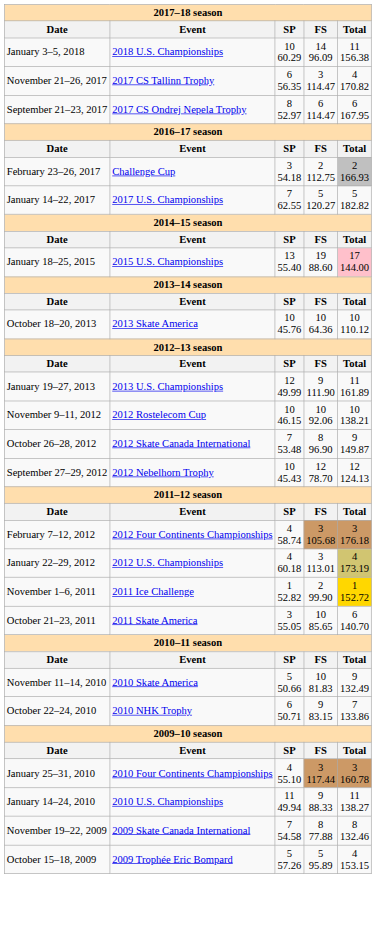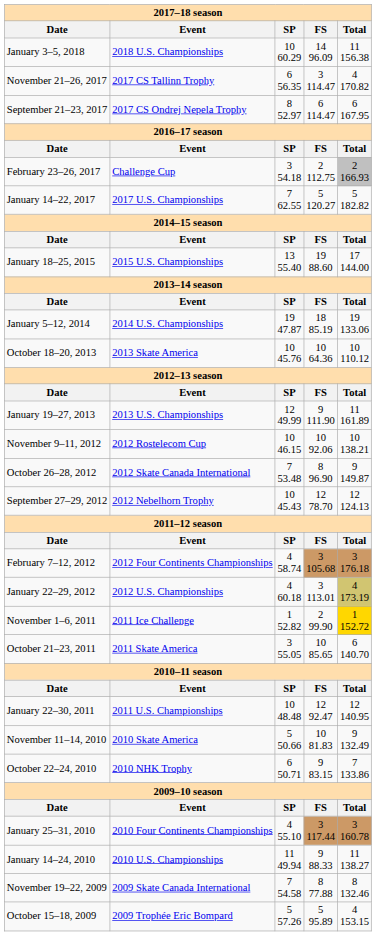 <table class="wikitable">
 <tr>
 <th colspan="5" style="background:#ffdead; text-align:center;">2017–18 season</th>
 </tr>
 <tr>
 <th>Date</th>
 <th>Event</th>
 <th>SP</th>
 <th>FS</th>
 <th>Total</th>
 </tr>
 <tr>
 <td>January 3–5, 2018</td>
 <td><a href='#'>2018 U.S. Championships</a></td>
 <td align=center>10 <br> 60.29</td>
 <td align=center>14 <br> 96.09</td>
 <td align=center>11 <br> 156.38</td>
 </tr>
 <tr>
 <td>November 21–26, 2017</td>
 <td><a href='#'>2017 CS Tallinn Trophy</a></td>
 <td align=center>6 <br> 56.35</td>
 <td align=center>3 <br> 114.47</td>
 <td align=center>4 <br> 170.82</td>
 </tr>
 <tr>
 <td>September 21–23, 2017</td>
 <td><a href='#'>2017 CS Ondrej Nepela Trophy</a></td>
 <td align=center>8 <br> 52.97</td>
 <td align=center>6 <br> 114.47</td>
 <td align=center>6 <br> 167.95</td>
 </tr>
 <tr>
 <th colspan="5" style="background:#ffdead; text-align:center;">2016–17 season</th>
 </tr>
 <tr>
 <th>Date</th>
 <th>Event</th>
 <th>SP</th>
 <th>FS</th>
 <th>Total</th>
 </tr>
 <tr>
 <td>February 23–26, 2017</td>
 <td><a href='#'>Challenge Cup</a></td>
 <td align=center>3 <br> 54.18</td>
 <td align=center>2 <br> 112.75</td>
 <td align=center bgcolor=silver>2 <br> 166.93</td>
 </tr>
 <tr>
 <td>January 14–22, 2017</td>
 <td><a href='#'>2017 U.S. Championships</a></td>
 <td align=center>7 <br> 62.55</td>
 <td align=center>5 <br> 120.27</td>
 <td align=center>5 <br> 182.82</td>
 </tr>
 <tr>
 <th colspan="5" style="background:#ffdead; text-align:center;">2014–15 season</th>
 </tr>
 <tr>
 <th>Date</th>
 <th>Event</th>
 <th>SP</th>
 <th>FS</th>
 <th>Total</th>
 </tr>
 <tr>
 <td>January 18–25, 2015</td>
 <td><a href='#'>2015 U.S. Championships</a></td>
 <td align=center>13 <br> 55.40</td>
 <td align=center>19 <br> 88.60</td>
-<td align=center style="background: pink;">17 <br> 144.00</td>
+<td align=center>17 <br> 144.00</td>
 </tr>
 <tr>
 <th colspan="5" style="background:#ffdead; text-align:center;">2013–14 season</th>
 </tr>
 <tr>
 <th>Date</th>
 <th>Event</th>
 <th>SP</th>
 <th>FS</th>
 <th>Total</th>
+</tr>
+<tr>
+<td>January 5–12, 2014</td>
+<td><a href='#'>2014 U.S. Championships</a></td>
+<td align=center>19 <br> 47.87</td>
+<td align=center>18 <br> 85.19</td>
+<td align=center>19 <br> 133.06</td>
 </tr>
 <tr>
 <td>October 18–20, 2013</td>
 <td><a href='#'>2013 Skate America</a></td>
 <td align=center>10 <br> 45.76</td>
 <td align=center>10 <br> 64.36</td>
 <td align=center>10 <br> 110.12</td>
 </tr>
 <tr>
 <th colspan="5" style="background:#ffdead; text-align:center;">2012–13 season</th>
 </tr>
 <tr>
 <th>Date</th>
 <th>Event</th>
 <th>SP</th>
 <th>FS</th>
 <th>Total</th>
 </tr>
 <tr>
 <td>January 19–27, 2013</td>
 <td><a href='#'>2013 U.S. Championships</a></td>
 <td align=center>12<br> 49.99</td>
 <td align=center>9 <br> 111.90</td>
 <td align=center>11 <br> 161.89</td>
 </tr>
 <tr>
 <td>November 9–11, 2012</td>
 <td><a href='#'>2012 Rostelecom Cup</a></td>
 <td align=center>10 <br> 46.15</td>
 <td align=center>10 <br> 92.06</td>
 <td align=center>10 <br> 138.21</td>
 </tr>
 <tr>
 <td>October 26–28, 2012</td>
 <td><a href='#'>2012 Skate Canada International</a></td>
 <td align=center>7 <br> 53.48</td>
 <td align=center>8 <br> 96.90</td>
 <td align=center>9 <br> 149.87</td>
 </tr>
 <tr>
 <td>September 27–29, 2012</td>
 <td><a href='#'>2012 Nebelhorn Trophy</a></td>
 <td align=center>10 <br> 45.43</td>
 <td align=center>12 <br> 78.70</td>
 <td align=center>12 <br> 124.13</td>
 </tr>
 <tr>
 <th colspan="5" style="background:#ffdead; text-align:center;">2011–12 season</th>
 </tr>
 <tr>
 <th>Date</th>
 <th>Event</th>
 <th>SP</th>
 <th>FS</th>
 <th>Total</th>
 </tr>
 <tr>
 <td>February 7–12, 2012</td>
 <td><a href='#'>2012 Four Continents Championships</a></td>
 <td align=center>4 <br> 58.74</td>
 <td style="text-align:center; background:#c96;">3 <br> 105.68</td>
 <td style="text-align:center; background:#c96;">3 <br> 176.18</td>
 </tr>
 <tr>
 <td>January 22–29, 2012</td>
 <td><a href='#'>2012 U.S. Championships</a></td>
 <td align=center>4 <br> 60.18</td>
 <td align=center>3 <br> 113.01</td>
 <td style="text-align:center; background:#d1c571;">4 <br> 173.19</td>
 </tr>
 <tr>
 <td>November 1–6, 2011</td>
 <td><a href='#'>2011 Ice Challenge</a></td>
 <td align=center>1 <br> 52.82</td>
 <td align=center>2 <br> 99.90</td>
 <td style="text-align:center; background:gold;">1 <br> 152.72</td>
 </tr>
 <tr>
 <td>October 21–23, 2011</td>
 <td><a href='#'>2011 Skate America</a></td>
 <td align=center>3 <br> 55.05</td>
 <td align=center>10 <br> 85.65</td>
 <td align=center>6 <br> 140.70</td>
 </tr>
 <tr>
 <th colspan="5" style="background:#ffdead; text-align:center;">2010–11 season</th>
 </tr>
 <tr>
 <th>Date</th>
 <th>Event</th>
 <th>SP</th>
 <th>FS</th>
 <th>Total</th>
 </tr>
 <tr>
+<td>January 22–30, 2011</td>
+<td><a href='#'>2011 U.S. Championships</a></td>
+<td align=center>10 <br> 48.48</td>
+<td align=center>12 <br> 92.47</td>
+<td align=center>12 <br> 140.95</td>
+</tr>
+<tr>
 <td>November 11–14, 2010</td>
 <td><a href='#'>2010 Skate America</a></td>
 <td align=center>5 <br> 50.66</td>
 <td align=center>10 <br> 81.83</td>
 <td align=center>9 <br> 132.49</td>
 </tr>
 <tr>
 <td>October 22–24, 2010</td>
 <td><a href='#'>2010 NHK Trophy</a></td>
 <td align=center>6 <br> 50.71</td>
 <td align=center>9 <br> 83.15</td>
 <td align=center>7 <br> 133.86</td>
 </tr>
 <tr>
 <th style="background:#ffdead;" colspan="5">2009–10 season</th>
 </tr>
 <tr>
 <th>Date</th>
 <th>Event</th>
 <th>SP</th>
 <th>FS</th>
 <th>Total</th>
 </tr>
 <tr>
 <td>January 25–31, 2010</td>
 <td><a href='#'>2010 Four Continents Championships</a></td>
 <td align=center>4 <br> 55.10</td>
 <td style="text-align:center; background:#c96;">3 <br> 117.44</td>
 <td style="text-align:center; background:#c96;">3 <br> 160.78</td>
 </tr>
 <tr>
 <td>January 14–24, 2010</td>
 <td><a href='#'>2010 U.S. Championships</a></td>
 <td align=center>11 <br> 49.94</td>
 <td align=center>9 <br> 88.33</td>
 <td align=center>11 <br> 138.27</td>
 </tr>
 <tr>
 <td>November 19–22, 2009</td>
 <td><a href='#'>2009 Skate Canada International</a></td>
 <td align=center>7 <br> 54.58</td>
 <td align=center>8 <br> 77.88</td>
 <td align=center>8 <br> 132.46</td>
 </tr>
 <tr>
 <td>October 15–18, 2009</td>
 <td><a href='#'>2009 Trophée Eric Bompard</a></td>
 <td align=center>5 <br> 57.26</td>
 <td align=center>5 <br> 95.89</td>
 <td align=center>4 <br> 153.15</td>
 </tr>
 </table>
